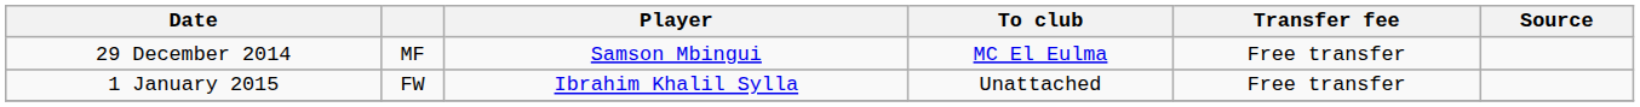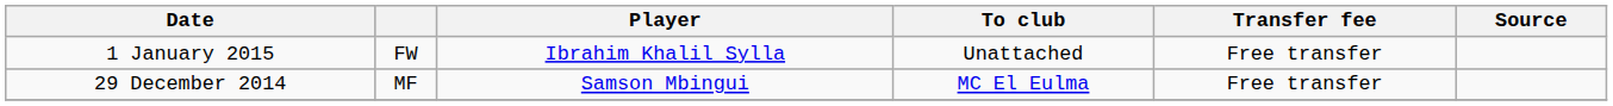 <table class="wikitable sortable" style="width:70%; text-align:center; font-size:85%; text-align:centre;">
 <tr>
 <th>Date</th>
 <th></th>
 <th>Player</th>
 <th>To club</th>
 <th>Transfer fee</th>
 <th>Source</th>
 </tr>
 <tr>
+<td>1 January 2015</td>
+<td>FW</td>
+<td> <a href='#'>Ibrahim Khalil Sylla</a></td>
+<td>Unattached</td>
+<td>Free transfer</td>
+<td></td>
+</tr>
+<tr>
 <td>29 December 2014</td>
 <td>MF</td>
 <td> <a href='#'>Samson Mbingui</a></td>
 <td><a href='#'>MC El Eulma</a></td>
 <td>Free transfer</td>
 <td></td>
 </tr>
 <tr>
-<td>1 January 2015</td>
-<td>FW</td>
-<td> <a href='#'>Ibrahim Khalil Sylla</a></td>
-<td>Unattached</td>
-<td>Free transfer</td>
-<td></td>
-</tr>
-<tr>
 </tr>
 </table>
